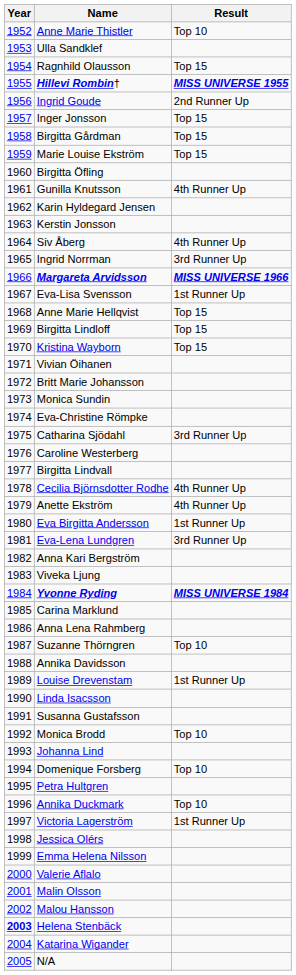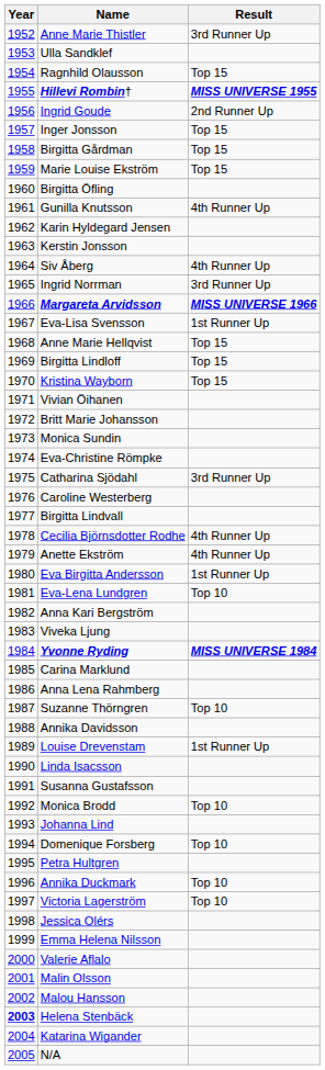 <table class="wikitable" style="font-size:95%;">
 <tr>
 <th>Year</th>
 <th>Name</th>
 <th>Result</th>
 </tr>
 <tr>
 <td><a href='#'>1952</a></td>
 <td><a href='#'>Anne Marie Thistler</a></td>
-<td>Top 10</td>
+<td>3rd Runner Up</td>
 </tr>
 <tr>
 <td><a href='#'>1953</a></td>
 <td>Ulla Sandklef</td>
 <td></td>
 </tr>
 <tr>
 <td><a href='#'>1954</a></td>
 <td>Ragnhild Olausson</td>
 <td>Top 15</td>
 </tr>
 <tr>
 <td><a href='#'>1955</a></td>
 <td><strong><em><a href='#'>Hillevi Rombin</a></em></strong>†</td>
 <td><strong><em><a href='#'>MISS UNIVERSE 1955</a></em></strong></td>
 </tr>
 <tr>
 <td><a href='#'>1956</a></td>
 <td><a href='#'>Ingrid Goude</a></td>
 <td>2nd Runner Up</td>
 </tr>
 <tr>
 <td><a href='#'>1957</a></td>
 <td>Inger Jonsson</td>
 <td>Top 15</td>
 </tr>
 <tr>
 <td><a href='#'>1958</a></td>
 <td>Birgitta  Gårdman</td>
 <td>Top 15</td>
 </tr>
 <tr>
 <td><a href='#'>1959</a></td>
 <td>Marie Louise Ekström</td>
 <td>Top 15</td>
 </tr>
 <tr>
 <td>1960</td>
 <td>Birgitta Öfling</td>
 <td></td>
 </tr>
 <tr>
 <td>1961</td>
 <td>Gunilla Knutsson</td>
 <td>4th Runner Up</td>
 </tr>
 <tr>
 <td>1962</td>
 <td>Karin Hyldegard Jensen</td>
 <td></td>
 </tr>
 <tr>
 <td>1963</td>
 <td>Kerstin Jonsson</td>
 <td></td>
 </tr>
 <tr>
 <td>1964</td>
 <td>Siv Åberg</td>
 <td>4th Runner Up</td>
 </tr>
 <tr>
 <td>1965</td>
 <td>Ingrid Norrman</td>
 <td>3rd Runner Up</td>
 </tr>
 <tr>
 <td><a href='#'>1966</a></td>
 <td><strong><em><a href='#'>Margareta Arvidsson</a></em></strong></td>
 <td><strong><em><a href='#'>MISS UNIVERSE 1966</a></em></strong></td>
 </tr>
 <tr>
 <td>1967</td>
 <td>Eva-Lisa Svensson</td>
 <td>1st Runner Up</td>
 </tr>
 <tr>
 <td>1968</td>
 <td>Anne Marie Hellqvist</td>
 <td>Top 15</td>
 </tr>
 <tr>
 <td>1969</td>
 <td>Birgitta Lindloff</td>
 <td>Top 15</td>
 </tr>
 <tr>
 <td>1970</td>
 <td><a href='#'>Kristina Wayborn</a></td>
 <td>Top 15</td>
 </tr>
 <tr>
 <td>1971</td>
 <td>Vivian Öihanen</td>
 <td></td>
 </tr>
 <tr>
 <td>1972</td>
 <td>Britt Marie Johansson</td>
 <td></td>
 </tr>
 <tr>
 <td>1973</td>
 <td>Monica Sundin</td>
 <td></td>
 </tr>
 <tr>
 <td>1974</td>
 <td>Eva-Christine Römpke</td>
 <td></td>
 </tr>
 <tr>
 <td>1975</td>
 <td>Catharina Sjödahl</td>
 <td>3rd Runner Up</td>
 </tr>
 <tr>
 <td>1976</td>
 <td>Caroline Westerberg</td>
 <td></td>
 </tr>
 <tr>
 <td>1977</td>
 <td>Birgitta Lindvall</td>
 <td></td>
 </tr>
 <tr>
 <td>1978</td>
 <td><a href='#'>Cecilia Björnsdotter Rodhe</a></td>
 <td>4th Runner Up</td>
 </tr>
 <tr>
 <td>1979</td>
 <td>Anette Ekström</td>
 <td>4th Runner Up</td>
 </tr>
 <tr>
 <td>1980</td>
 <td><a href='#'>Eva Birgitta Andersson</a></td>
 <td>1st Runner Up</td>
 </tr>
 <tr>
 <td>1981</td>
 <td><a href='#'>Eva-Lena Lundgren</a></td>
-<td>3rd Runner Up</td>
+<td>Top 10</td>
 </tr>
 <tr>
 <td>1982</td>
 <td>Anna Kari Bergström</td>
 <td></td>
 </tr>
 <tr>
 <td>1983</td>
 <td>Viveka Ljung</td>
 <td></td>
 </tr>
 <tr>
 <td><a href='#'>1984</a></td>
 <td><strong><em><a href='#'>Yvonne Ryding</a></em></strong></td>
 <td><strong><em><a href='#'>MISS UNIVERSE 1984</a></em></strong></td>
 </tr>
 <tr>
 <td>1985</td>
 <td>Carina Marklund</td>
 <td></td>
 </tr>
 <tr>
 <td>1986</td>
 <td>Anna Lena Rahmberg</td>
 <td></td>
 </tr>
 <tr>
 <td>1987</td>
 <td>Suzanne Thörngren</td>
 <td>Top 10</td>
 </tr>
 <tr>
 <td>1988</td>
 <td>Annika Davidsson</td>
 <td></td>
 </tr>
 <tr>
 <td>1989</td>
 <td><a href='#'>Louise Drevenstam</a></td>
 <td>1st Runner Up</td>
 </tr>
 <tr>
 <td>1990</td>
 <td><a href='#'>Linda Isacsson</a></td>
 <td></td>
 </tr>
 <tr>
 <td>1991</td>
 <td>Susanna Gustafsson</td>
 <td></td>
 </tr>
 <tr>
 <td>1992</td>
 <td>Monica Brodd</td>
 <td>Top 10</td>
 </tr>
 <tr>
 <td>1993</td>
 <td><a href='#'>Johanna Lind</a></td>
 <td></td>
 </tr>
 <tr>
 <td>1994</td>
 <td>Domenique Forsberg</td>
 <td>Top 10</td>
 </tr>
 <tr>
 <td>1995</td>
 <td><a href='#'>Petra Hultgren</a></td>
 <td></td>
 </tr>
 <tr>
 <td>1996</td>
 <td><a href='#'>Annika Duckmark</a></td>
 <td>Top 10</td>
 </tr>
 <tr>
 <td>1997</td>
 <td><a href='#'>Victoria Lagerström</a></td>
-<td>1st Runner Up</td>
+<td>Top 10</td>
 </tr>
 <tr>
 <td>1998</td>
 <td><a href='#'>Jessica Olérs</a></td>
 <td></td>
 </tr>
 <tr>
 <td>1999</td>
 <td><a href='#'>Emma Helena Nilsson</a></td>
 <td></td>
 </tr>
 <tr>
 <td><a href='#'>2000</a></td>
 <td><a href='#'>Valerie Aflalo</a></td>
 <td></td>
 </tr>
 <tr>
 <td><a href='#'>2001</a></td>
 <td><a href='#'>Malin Olsson</a></td>
 <td></td>
 </tr>
 <tr>
 <td><a href='#'>2002</a></td>
 <td><a href='#'>Malou Hansson</a></td>
 <td></td>
 </tr>
 <tr>
 <td><strong><a href='#'>2003</a></strong></td>
 <td><a href='#'>Helena Stenbäck</a></td>
 <td></td>
 </tr>
 <tr>
 <td><a href='#'>2004</a></td>
 <td><a href='#'>Katarina Wigander</a></td>
 <td></td>
 </tr>
 <tr>
 <td><a href='#'>2005</a></td>
 <td>N/A</td>
 <td></td>
 </tr>
 </table>
